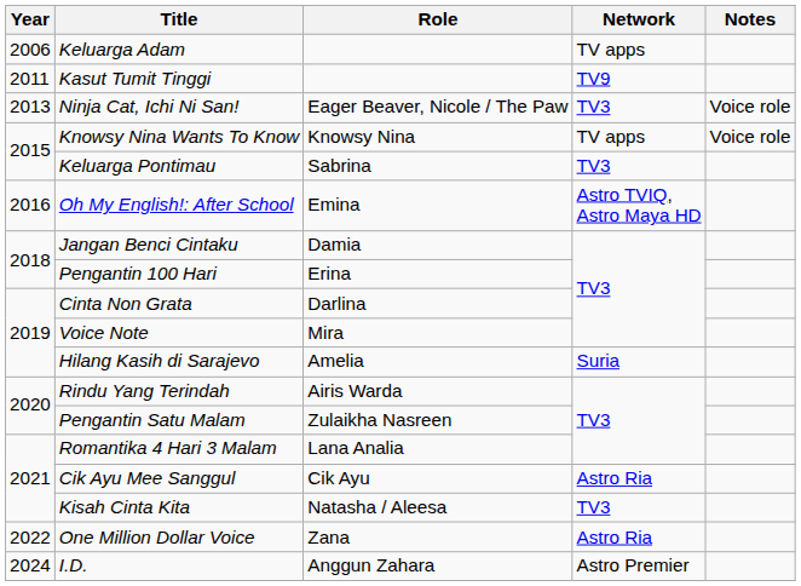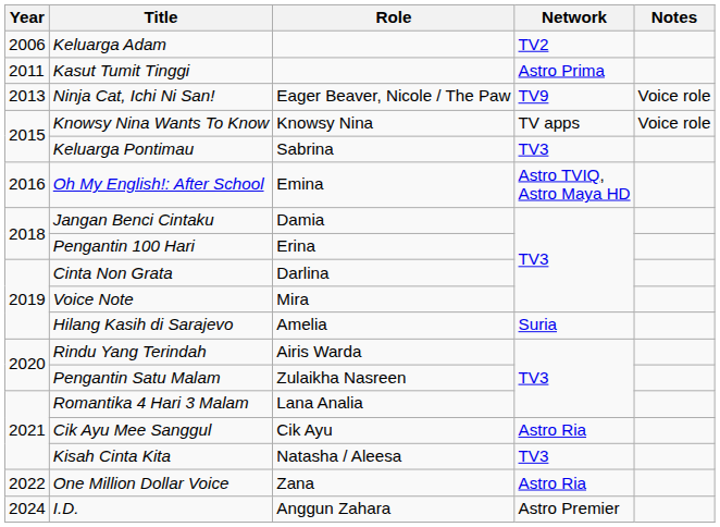 <table class="wikitable sortable plainrowheaders">
 <tr>
 <th>Year</th>
 <th>Title</th>
 <th>Role</th>
 <th>Network</th>
 <th>Notes</th>
 </tr>
 <tr>
 <td>2006</td>
 <td><em>Keluarga Adam</em></td>
 <td></td>
-<td>TV apps</td>
+<td><a href='#'>TV2</a></td>
 <td></td>
 </tr>
 <tr>
 <td>2011</td>
 <td><em>Kasut Tumit Tinggi</em></td>
 <td></td>
-<td><a href='#'>TV9</a></td>
+<td><a href='#'>Astro Prima</a></td>
 <td></td>
 </tr>
 <tr>
 <td>2013</td>
 <td><em>Ninja Cat, Ichi Ni San!</em></td>
 <td>Eager Beaver, Nicole / The Paw</td>
-<td><a href='#'>TV3</a></td>
+<td><a href='#'>TV9</a></td>
 <td>Voice role</td>
 </tr>
 <tr>
 <td rowspan="2">2015</td>
 <td><em>Knowsy Nina Wants To Know</em></td>
 <td>Knowsy Nina</td>
 <td>TV apps</td>
 <td>Voice role</td>
 </tr>
 <tr>
 <td><em>Keluarga Pontimau</em></td>
 <td>Sabrina</td>
 <td><a href='#'>TV3</a></td>
 <td></td>
 </tr>
 <tr>
 <td>2016</td>
 <td><em><a href='#'>Oh My English!: After School</a></em></td>
 <td>Emina</td>
 <td><a href='#'>Astro TVIQ</a>,<br><a href='#'>Astro Maya HD</a></td>
 <td></td>
 </tr>
 <tr>
 <td rowspan="2">2018</td>
 <td><em>Jangan Benci Cintaku</em></td>
 <td>Damia</td>
 <td rowspan="4"><a href='#'>TV3</a></td>
 <td></td>
 </tr>
 <tr>
 <td><em>Pengantin 100 Hari</em></td>
 <td>Erina</td>
 <td></td>
 </tr>
 <tr>
 <td rowspan="3">2019</td>
 <td><em>Cinta Non Grata</em></td>
 <td>Darlina</td>
 <td></td>
 </tr>
 <tr>
 <td><em>Voice Note</em></td>
 <td>Mira</td>
 <td></td>
 </tr>
 <tr>
 <td><em>Hilang Kasih di Sarajevo</em></td>
 <td>Amelia</td>
 <td><a href='#'>Suria</a></td>
 <td></td>
 </tr>
 <tr>
 <td rowspan="2">2020</td>
 <td><em>Rindu Yang Terindah</em></td>
 <td>Airis Warda</td>
 <td rowspan="3"><a href='#'>TV3</a></td>
 <td></td>
 </tr>
 <tr>
 <td><em>Pengantin Satu Malam</em></td>
 <td>Zulaikha Nasreen</td>
 <td></td>
 </tr>
 <tr>
 <td rowspan="3">2021</td>
 <td><em>Romantika 4 Hari 3 Malam</em></td>
 <td>Lana Analia</td>
 <td></td>
 </tr>
 <tr>
 <td><em>Cik Ayu Mee Sanggul</em></td>
 <td>Cik Ayu</td>
 <td><a href='#'>Astro Ria</a></td>
 <td></td>
 </tr>
 <tr>
 <td><em>Kisah Cinta Kita</em></td>
 <td>Natasha / Aleesa</td>
 <td><a href='#'>TV3</a></td>
 <td></td>
 </tr>
 <tr>
 <td>2022</td>
 <td><em>One Million Dollar Voice</em></td>
 <td>Zana</td>
 <td><a href='#'>Astro Ria</a></td>
 <td></td>
 </tr>
 <tr>
 <td>2024</td>
 <td><em>I.D.</em></td>
 <td>Anggun Zahara</td>
 <td>Astro Premier</td>
 <td></td>
 </tr>
 </table>
